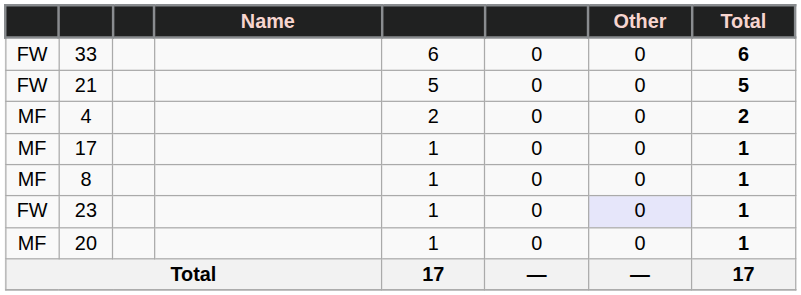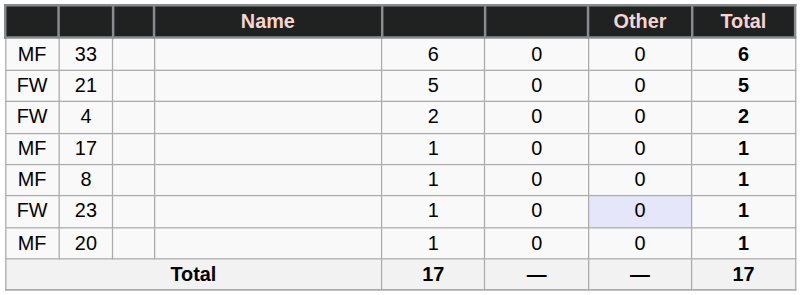 <table class="wikitable sortable" style="text-align:center;">
 <tr>
 <th style="background:#202121; color:#F7D5CF; border:2px solid #898C8F; width:35px;" scope="col"></th>
 <th style="background:#202121; color:#F7D5CF; border:2px solid #898C8F; width:35px;" scope="col"></th>
 <th style="background:#202121; color:#F7D5CF; border:2px solid #898C8F; width:25px;" scope="col"></th>
 <th style="background:#202121; color:#F7D5CF; border:2px solid #898C8F; width:175px;" scope="col">Name</th>
 <th style="background:#202121; color:#F7D5CF; border:2px solid #898C8F; width:75px;" scope="col"></th>
 <th style="background:#202121; color:#F7D5CF; border:2px solid #898C8F; width:75px;" scope="col"></th>
 <th style="background:#202121; color:#F7D5CF; border:2px solid #898C8F; width:75px;" scope="col">Other</th>
 <th style="background:#202121; color:#F7D5CF; border:2px solid #898C8F; width:75px;" scope="col">Total</th>
 </tr>
 <tr>
-<td>FW</td>
+<td>MF</td>
 <td>33</td>
 <td></td>
 <td></td>
 <td>6</td>
 <td>0</td>
 <td>0</td>
 <td><strong>6</strong></td>
 </tr>
 <tr>
 <td>FW</td>
 <td>21</td>
 <td></td>
 <td></td>
 <td>5</td>
 <td>0</td>
 <td>0</td>
 <td><strong>5</strong></td>
 </tr>
 <tr>
-<td>MF</td>
+<td>FW</td>
 <td>4</td>
 <td></td>
 <td></td>
 <td>2</td>
 <td>0</td>
 <td>0</td>
 <td><strong>2</strong></td>
 </tr>
 <tr>
 <td>MF</td>
 <td>17</td>
 <td></td>
 <td></td>
 <td>1</td>
 <td>0</td>
 <td>0</td>
 <td><strong>1</strong></td>
 </tr>
 <tr>
 <td>MF</td>
 <td>8</td>
 <td></td>
 <td></td>
 <td>1</td>
 <td>0</td>
 <td>0</td>
 <td><strong>1</strong></td>
 </tr>
 <tr>
 <td>FW</td>
 <td>23</td>
 <td></td>
 <td></td>
 <td>1</td>
 <td>0</td>
 <td style="background: lavender;">0</td>
 <td><strong>1</strong></td>
 </tr>
 <tr>
 <td>MF</td>
 <td>20</td>
 <td></td>
 <td></td>
 <td>1</td>
 <td>0</td>
 <td>0</td>
 <td><strong>1</strong></td>
 </tr>
 <tr>
 <th colspan="4" scope="row">Total</th>
 <th>17</th>
 <th>—</th>
 <th>—</th>
 <th>17</th>
 </tr>
 <tr>
 </tr>
 </table>
